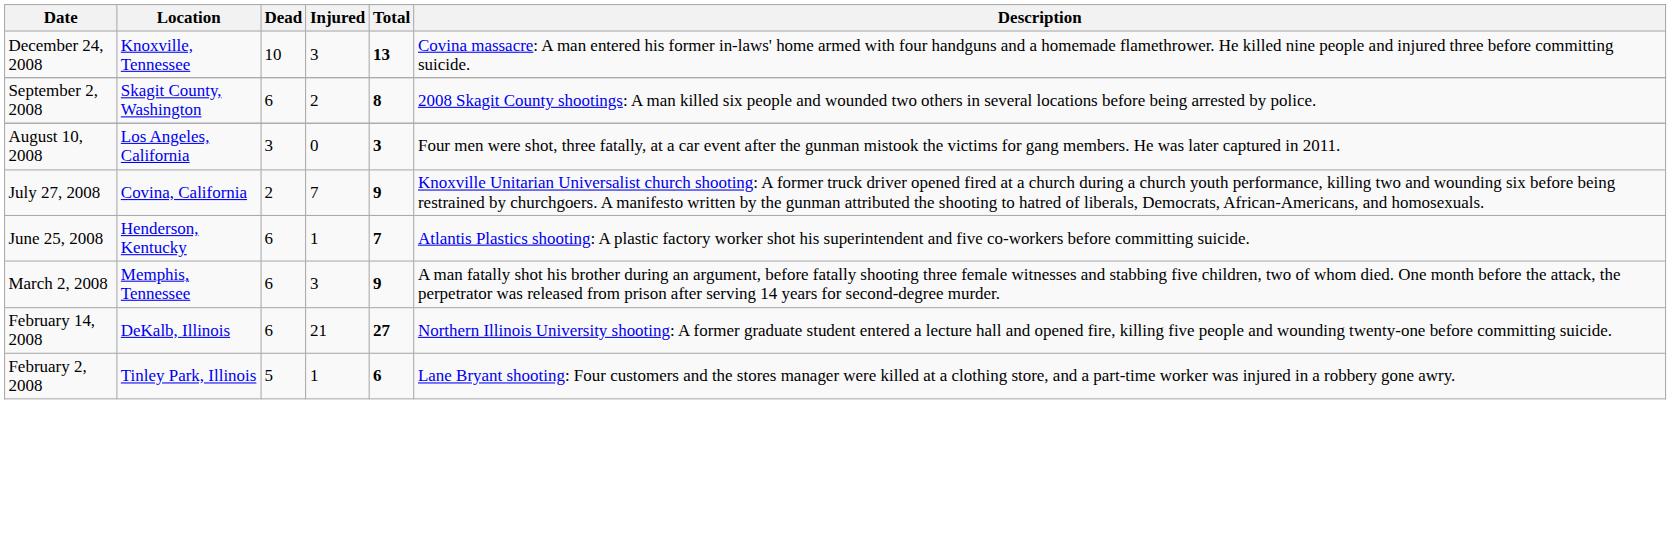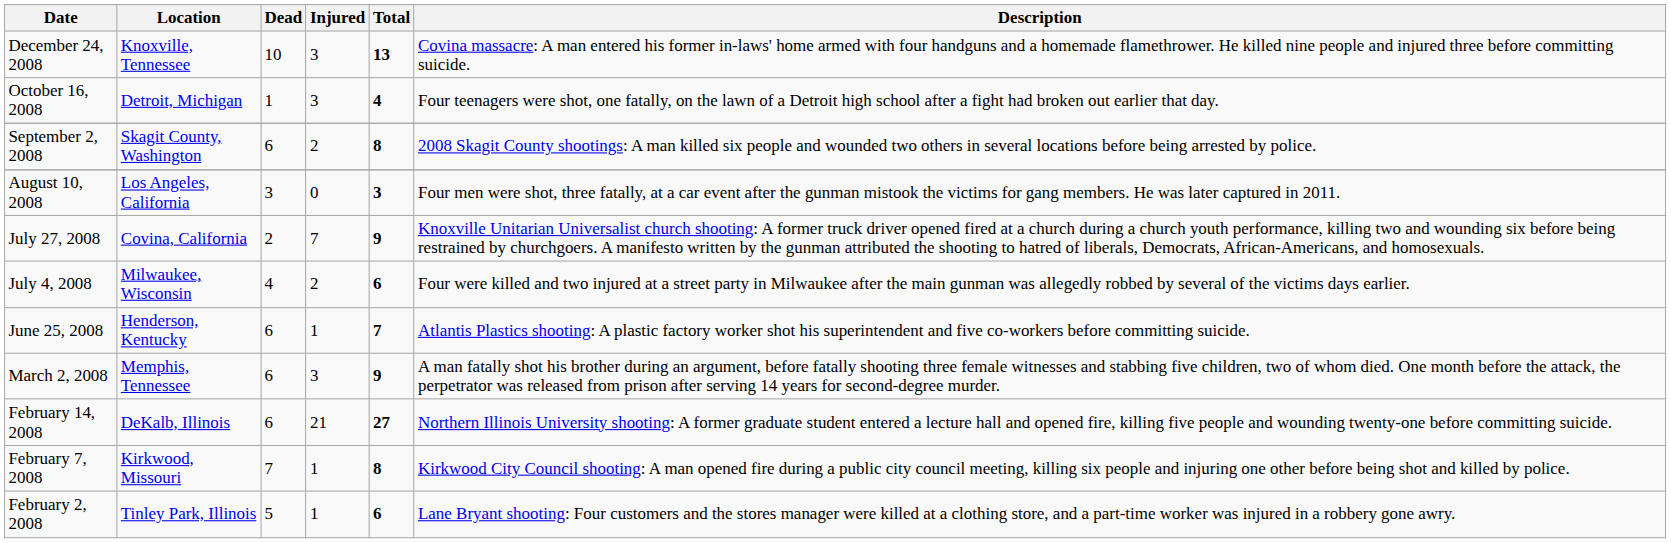 <table class="wikitable sortable">
 <tr>
 <th>Date</th>
 <th>Location</th>
 <th>Dead</th>
 <th>Injured</th>
 <th>Total</th>
 <th>Description</th>
 </tr>
 <tr>
 <td>December 24, 2008</td>
 <td><a href='#'>Knoxville, Tennessee</a></td>
 <td>10</td>
 <td>3</td>
 <td><strong>13</strong></td>
 <td><a href='#'>Covina massacre</a>: A man entered his former in-laws' home armed with four handguns and a homemade flamethrower. He killed nine people and injured three before committing suicide.</td>
+</tr>
+<tr>
+<td>October 16, 2008</td>
+<td><a href='#'>Detroit, Michigan</a></td>
+<td>1</td>
+<td>3</td>
+<td><strong>4</strong></td>
+<td>Four teenagers were shot, one fatally, on the lawn of a Detroit high school after a fight had broken out earlier that day.</td>
 </tr>
 <tr>
 </tr>
 <tr>
 <td>September 2, 2008</td>
 <td><a href='#'>Skagit County, Washington</a></td>
 <td>6</td>
 <td>2</td>
 <td><strong>8</strong></td>
 <td><a href='#'>2008 Skagit County shootings</a>: A man killed six people and wounded two others in several locations before being arrested by police.</td>
 </tr>
 <tr>
 </tr>
 <tr>
 <td>August 10, 2008</td>
 <td><a href='#'>Los Angeles, California</a></td>
 <td>3</td>
 <td>0</td>
 <td><strong>3</strong></td>
 <td>Four men were shot, three fatally, at a car event after the gunman mistook the victims for gang members. He was later captured in 2011.</td>
 </tr>
 <tr>
 <td>July 27, 2008</td>
 <td><a href='#'>Covina, California</a></td>
 <td>2</td>
 <td>7</td>
 <td><strong>9</strong></td>
 <td><a href='#'>Knoxville Unitarian Universalist church shooting</a>: A former truck driver opened fired at a church during a church youth performance, killing two and wounding six before being restrained by churchgoers. A manifesto written by the gunman attributed the shooting to hatred of liberals, Democrats, African-Americans, and homosexuals.</td>
 </tr>
 <tr>
+<td>July 4, 2008</td>
+<td><a href='#'>Milwaukee, Wisconsin</a></td>
+<td>4</td>
+<td>2</td>
+<td><strong>6</strong></td>
+<td>Four were killed and two injured at a street party in Milwaukee after the main gunman was allegedly robbed by several of the victims days earlier.</td>
+</tr>
+<tr>
 <td>June 25, 2008</td>
 <td><a href='#'>Henderson, Kentucky</a></td>
 <td>6</td>
 <td>1</td>
 <td><strong>7</strong></td>
 <td><a href='#'>Atlantis Plastics shooting</a>: A plastic factory worker shot his superintendent and five co-workers before committing suicide.</td>
 </tr>
 <tr>
 <td>March 2, 2008</td>
 <td><a href='#'>Memphis, Tennessee</a></td>
 <td>6</td>
 <td>3</td>
 <td><strong>9</strong></td>
 <td>A man fatally shot his brother during an argument, before fatally shooting three female witnesses and stabbing five children, two of whom died. One month before the attack, the perpetrator was released from prison after serving 14 years for second-degree murder.</td>
 </tr>
 <tr>
 <td>February 14, 2008</td>
 <td><a href='#'>DeKalb, Illinois</a></td>
 <td>6</td>
 <td>21</td>
 <td><strong>27</strong></td>
 <td><a href='#'>Northern Illinois University shooting</a>: A former graduate student entered a lecture hall and opened fire, killing five people and wounding twenty-one before committing suicide.</td>
 </tr>
 <tr>
+<td>February 7, 2008</td>
+<td><a href='#'>Kirkwood, Missouri</a></td>
+<td>7</td>
+<td>1</td>
+<td><strong>8</strong></td>
+<td><a href='#'>Kirkwood City Council shooting</a>: A man opened fire during a public city council meeting, killing six people and injuring one other before being shot and killed by police.</td>
+</tr>
+<tr>
 <td>February 2, 2008</td>
 <td><a href='#'>Tinley Park, Illinois</a></td>
 <td>5</td>
 <td>1</td>
 <td><strong>6</strong></td>
 <td><a href='#'>Lane Bryant shooting</a>: Four customers and the stores manager were killed at a clothing store, and a part-time worker  was injured in a robbery gone awry.</td>
 </tr>
 </table>
